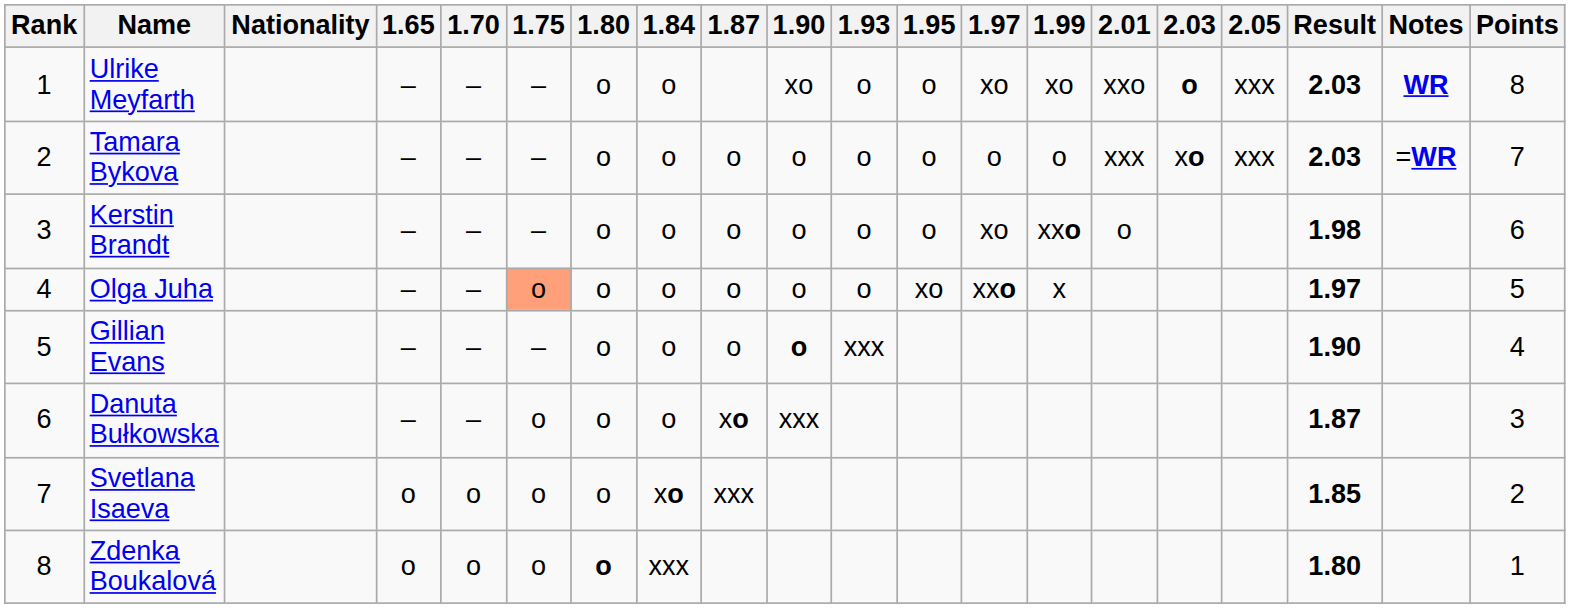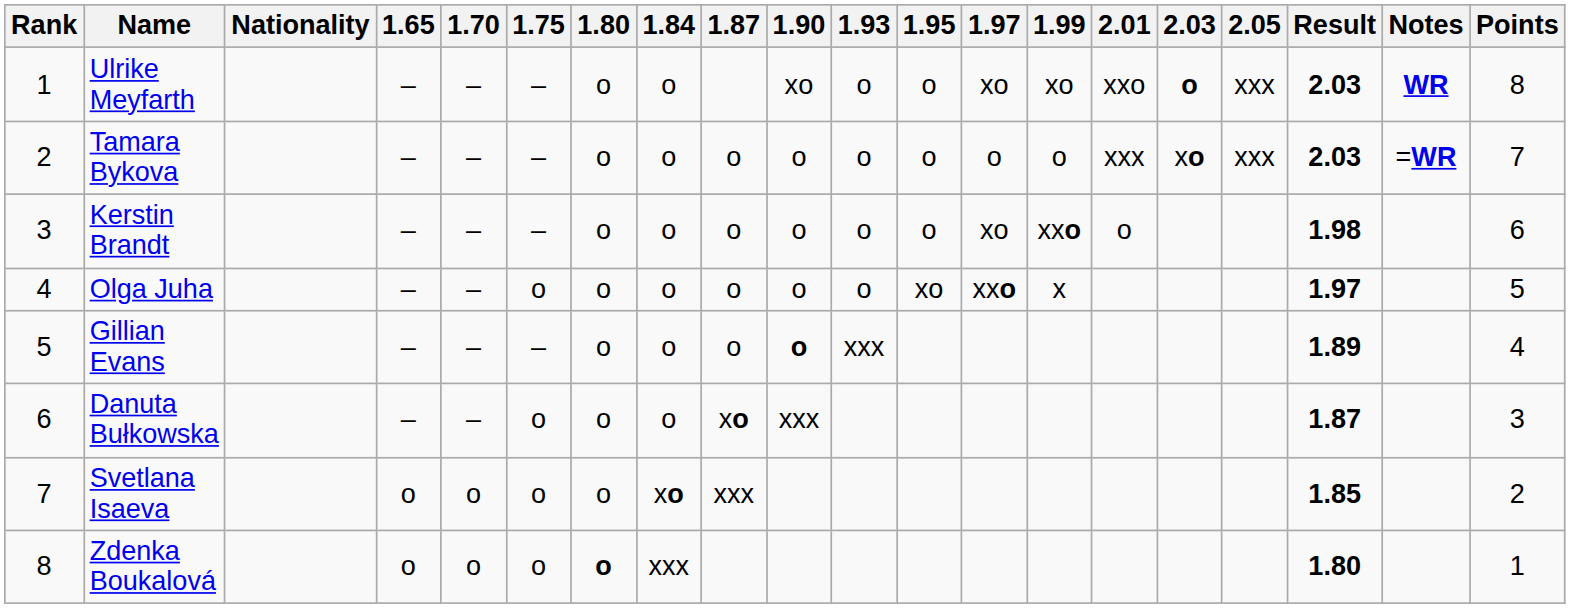 <table class="wikitable sortable" style="text-align:center">
 <tr>
 <th>Rank</th>
 <th>Name</th>
 <th>Nationality</th>
 <th>1.65</th>
 <th>1.70</th>
 <th>1.75</th>
 <th>1.80</th>
 <th>1.84</th>
 <th>1.87</th>
 <th>1.90</th>
 <th>1.93</th>
 <th>1.95</th>
 <th>1.97</th>
 <th>1.99</th>
 <th>2.01</th>
 <th>2.03</th>
 <th>2.05</th>
 <th>Result</th>
 <th>Notes</th>
 <th>Points</th>
 </tr>
 <tr>
 <td>1</td>
 <td align=left><a href='#'>Ulrike Meyfarth</a></td>
 <td align=left></td>
 <td>–</td>
 <td>–</td>
 <td>–</td>
 <td>o</td>
 <td>o</td>
 <td></td>
 <td>xo</td>
 <td>o</td>
 <td>o</td>
 <td>xo</td>
 <td>xo</td>
 <td>xxo</td>
 <td><strong>o</strong></td>
 <td>xxx</td>
 <td><strong>2.03</strong></td>
 <td><strong><a href='#'>WR</a></strong></td>
 <td>8</td>
 </tr>
 <tr>
 <td>2</td>
 <td align=left><a href='#'>Tamara Bykova</a></td>
 <td align=left></td>
 <td>–</td>
 <td>–</td>
 <td>–</td>
 <td>o</td>
 <td>o</td>
 <td>o</td>
 <td>o</td>
 <td>o</td>
 <td>o</td>
 <td>o</td>
 <td>o</td>
 <td>xxx</td>
 <td>x<strong>o</strong></td>
 <td>xxx</td>
 <td><strong>2.03</strong></td>
 <td>=<strong><a href='#'>WR</a></strong></td>
 <td>7</td>
 </tr>
 <tr>
 <td>3</td>
 <td align=left><a href='#'>Kerstin Brandt</a></td>
 <td align=left></td>
 <td>–</td>
 <td>–</td>
 <td>–</td>
 <td>o</td>
 <td>o</td>
 <td>o</td>
 <td>o</td>
 <td>o</td>
 <td>o</td>
 <td>xo</td>
 <td>xx<strong>o</strong></td>
 <td>o</td>
 <td></td>
 <td></td>
 <td><strong>1.98</strong></td>
 <td></td>
 <td>6</td>
 </tr>
 <tr>
 <td>4</td>
 <td align=left><a href='#'>Olga Juha</a></td>
 <td align=left></td>
 <td>–</td>
 <td>–</td>
-<td style="background: lightsalmon;">o</td>
+<td>o</td>
 <td>o</td>
 <td>o</td>
 <td>o</td>
 <td>o</td>
 <td>o</td>
 <td>xo</td>
 <td>xx<strong>o</strong></td>
 <td>x</td>
 <td></td>
 <td></td>
 <td></td>
 <td><strong>1.97</strong></td>
 <td></td>
 <td>5</td>
 </tr>
 <tr>
 <td>5</td>
 <td align=left><a href='#'>Gillian Evans</a></td>
 <td align=left></td>
 <td>–</td>
 <td>–</td>
 <td>–</td>
 <td>o</td>
 <td>o</td>
 <td>o</td>
 <td><strong>o</strong></td>
 <td>xxx</td>
 <td></td>
 <td></td>
 <td></td>
 <td></td>
 <td></td>
 <td></td>
-<td><strong>1.90</strong></td>
+<td><strong>1.89</strong></td>
 <td></td>
 <td>4</td>
 </tr>
 <tr>
 <td>6</td>
 <td align=left><a href='#'>Danuta Bułkowska</a></td>
 <td align=left></td>
 <td>–</td>
 <td>–</td>
 <td>o</td>
 <td>o</td>
 <td>o</td>
 <td>x<strong>o</strong></td>
 <td>xxx</td>
 <td></td>
 <td></td>
 <td></td>
 <td></td>
 <td></td>
 <td></td>
 <td></td>
 <td><strong>1.87</strong></td>
 <td></td>
 <td>3</td>
 </tr>
 <tr>
 <td>7</td>
 <td align=left><a href='#'>Svetlana Isaeva</a></td>
 <td align=left></td>
 <td>o</td>
 <td>o</td>
 <td>o</td>
 <td>o</td>
 <td>x<strong>o</strong></td>
 <td>xxx</td>
 <td></td>
 <td></td>
 <td></td>
 <td></td>
 <td></td>
 <td></td>
 <td></td>
 <td></td>
 <td><strong>1.85</strong></td>
 <td></td>
 <td>2</td>
 </tr>
 <tr>
 <td>8</td>
 <td align=left><a href='#'>Zdenka Boukalová</a></td>
 <td align=left></td>
 <td>o</td>
 <td>o</td>
 <td>o</td>
 <td><strong>o</strong></td>
 <td>xxx</td>
 <td></td>
 <td></td>
 <td></td>
 <td></td>
 <td></td>
 <td></td>
 <td></td>
 <td></td>
 <td></td>
 <td><strong>1.80</strong></td>
 <td></td>
 <td>1</td>
 </tr>
 </table>
